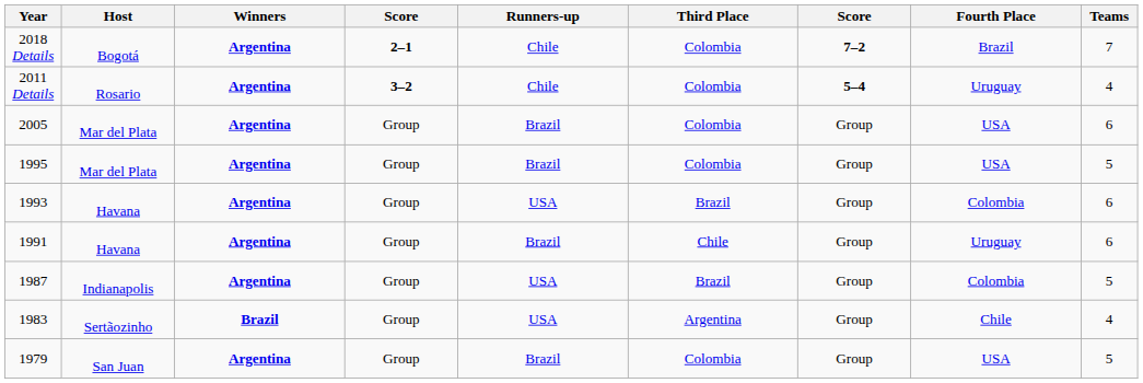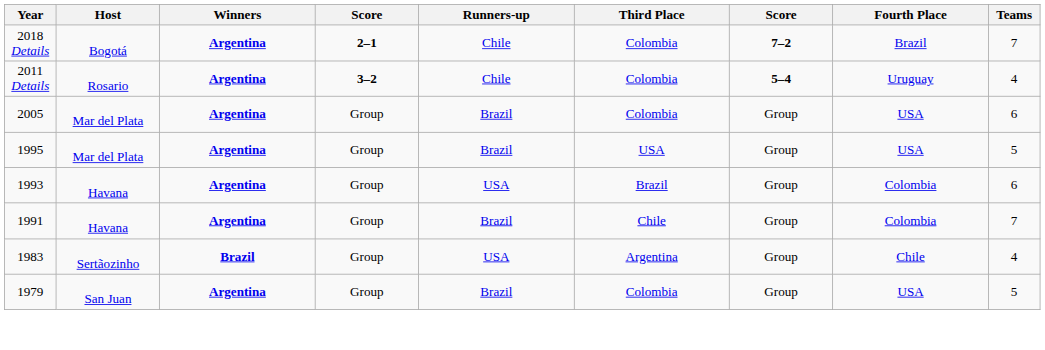 <table class="wikitable" style="text-align:center; width:100%">
 <tr>
 <th width=5%>Year</th>
 <th width=10%>Host</th>
 <th width=15%>Winners</th>
 <th width=10%>Score</th>
 <th width=15%>Runners-up</th>
 <th width=15%>Third Place</th>
 <th width=10%>Score</th>
 <th width=15%>Fourth Place</th>
 <th width=5%>Teams</th>
 </tr>
 <tr>
 <td>2018 <em><a href='#'>Details</a></em></td>
 <td><br><a href='#'>Bogotá</a></td>
 <td><strong> <a href='#'>Argentina</a></strong></td>
 <td><strong>2–1</strong></td>
 <td> <a href='#'>Chile</a></td>
 <td> <a href='#'>Colombia</a></td>
 <td><strong>7–2</strong></td>
 <td> <a href='#'>Brazil</a></td>
 <td>7</td>
 </tr>
 <tr>
 <td>2011 <em><a href='#'>Details</a></em></td>
 <td><br><a href='#'>Rosario</a></td>
 <td><strong> <a href='#'>Argentina</a></strong></td>
 <td><strong>3–2</strong></td>
 <td> <a href='#'>Chile</a></td>
 <td> <a href='#'>Colombia</a></td>
 <td><strong>5–4</strong></td>
 <td> <a href='#'>Uruguay</a></td>
 <td>4</td>
 </tr>
 <tr>
 <td>2005</td>
 <td><br><a href='#'>Mar del Plata</a></td>
 <td><strong> <a href='#'>Argentina</a></strong></td>
 <td>Group</td>
 <td> <a href='#'>Brazil</a></td>
 <td> <a href='#'>Colombia</a></td>
 <td>Group</td>
 <td> <a href='#'>USA</a></td>
 <td>6</td>
 </tr>
 <tr>
 <td>1995</td>
 <td><br><a href='#'>Mar del Plata</a></td>
 <td><strong> <a href='#'>Argentina</a></strong></td>
 <td>Group</td>
 <td> <a href='#'>Brazil</a></td>
-<td> <a href='#'>Colombia</a></td>
+<td> <a href='#'>USA</a></td>
 <td>Group</td>
 <td> <a href='#'>USA</a></td>
 <td>5</td>
 </tr>
 <tr>
 <td>1993</td>
 <td><br><a href='#'>Havana</a></td>
 <td><strong> <a href='#'>Argentina</a></strong></td>
 <td>Group</td>
 <td> <a href='#'>USA</a></td>
 <td> <a href='#'>Brazil</a></td>
 <td>Group</td>
 <td> <a href='#'>Colombia</a></td>
 <td>6</td>
 </tr>
 <tr>
 <td>1991</td>
 <td><br><a href='#'>Havana</a></td>
 <td><strong> <a href='#'>Argentina</a></strong></td>
 <td>Group</td>
 <td> <a href='#'>Brazil</a></td>
 <td> <a href='#'>Chile</a></td>
 <td>Group</td>
-<td> <a href='#'>Uruguay</a></td>
-<td>6</td>
-</tr>
-<tr>
-<td>1987</td>
-<td><br><a href='#'>Indianapolis</a></td>
-<td><strong> <a href='#'>Argentina</a></strong></td>
-<td>Group</td>
-<td> <a href='#'>USA</a></td>
-<td> <a href='#'>Brazil</a></td>
-<td>Group</td>
 <td> <a href='#'>Colombia</a></td>
-<td>5</td>
+<td>7</td>
 </tr>
 <tr>
 <td>1983</td>
 <td><br><a href='#'>Sertãozinho</a></td>
 <td><strong> <a href='#'>Brazil</a></strong></td>
 <td>Group</td>
 <td> <a href='#'>USA</a></td>
 <td> <a href='#'>Argentina</a></td>
 <td>Group</td>
 <td> <a href='#'>Chile</a></td>
 <td>4</td>
 </tr>
 <tr>
 <td>1979</td>
 <td><br><a href='#'>San Juan</a></td>
 <td><strong> <a href='#'>Argentina</a></strong></td>
 <td>Group</td>
 <td> <a href='#'>Brazil</a></td>
 <td> <a href='#'>Colombia</a></td>
 <td>Group</td>
 <td> <a href='#'>USA</a></td>
 <td>5</td>
 </tr>
 </table>
